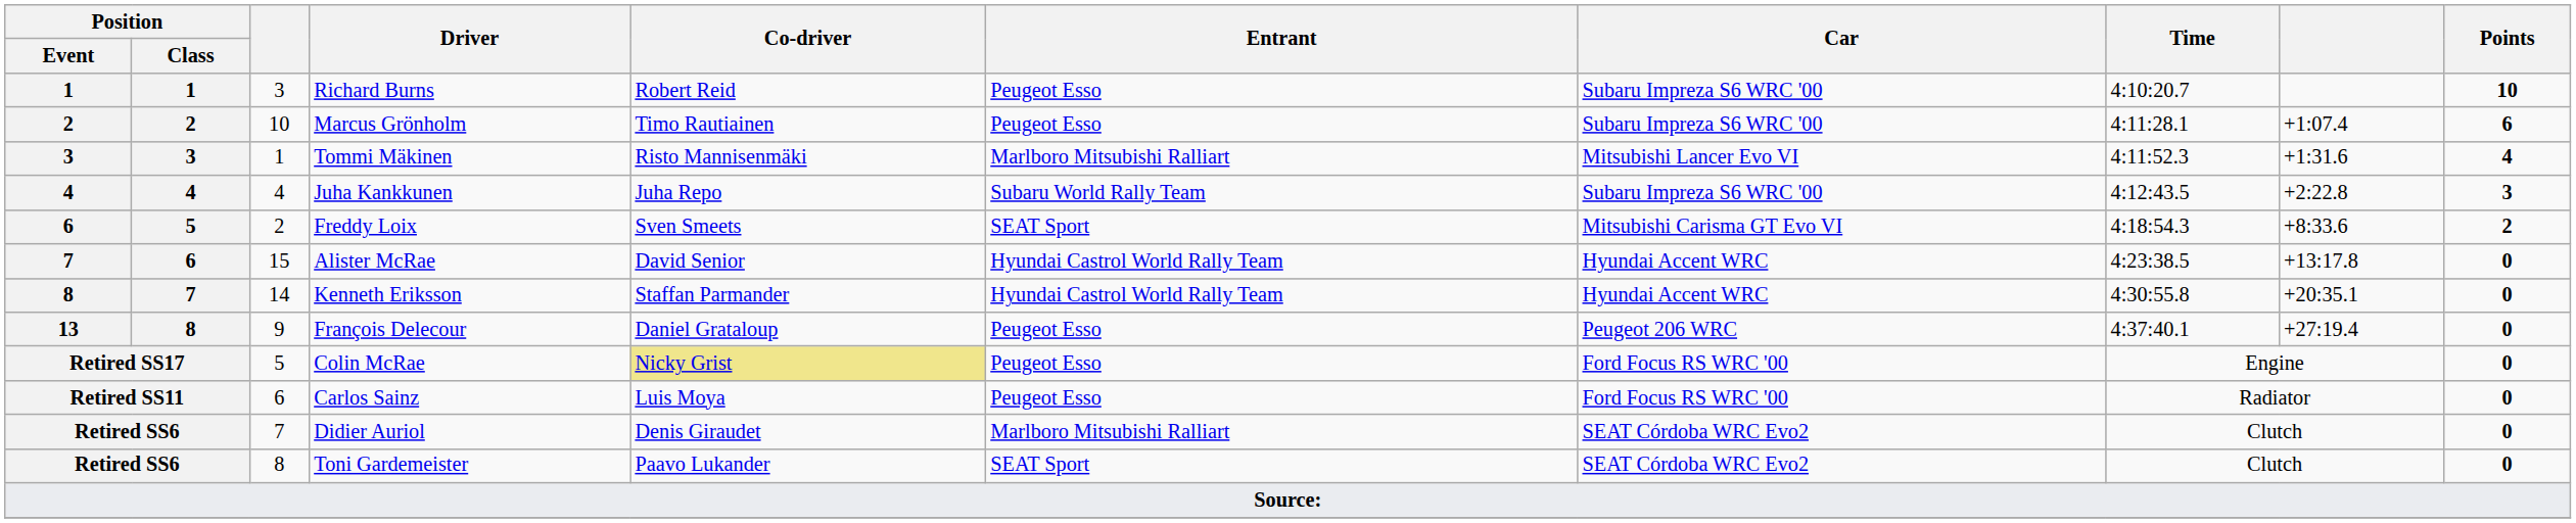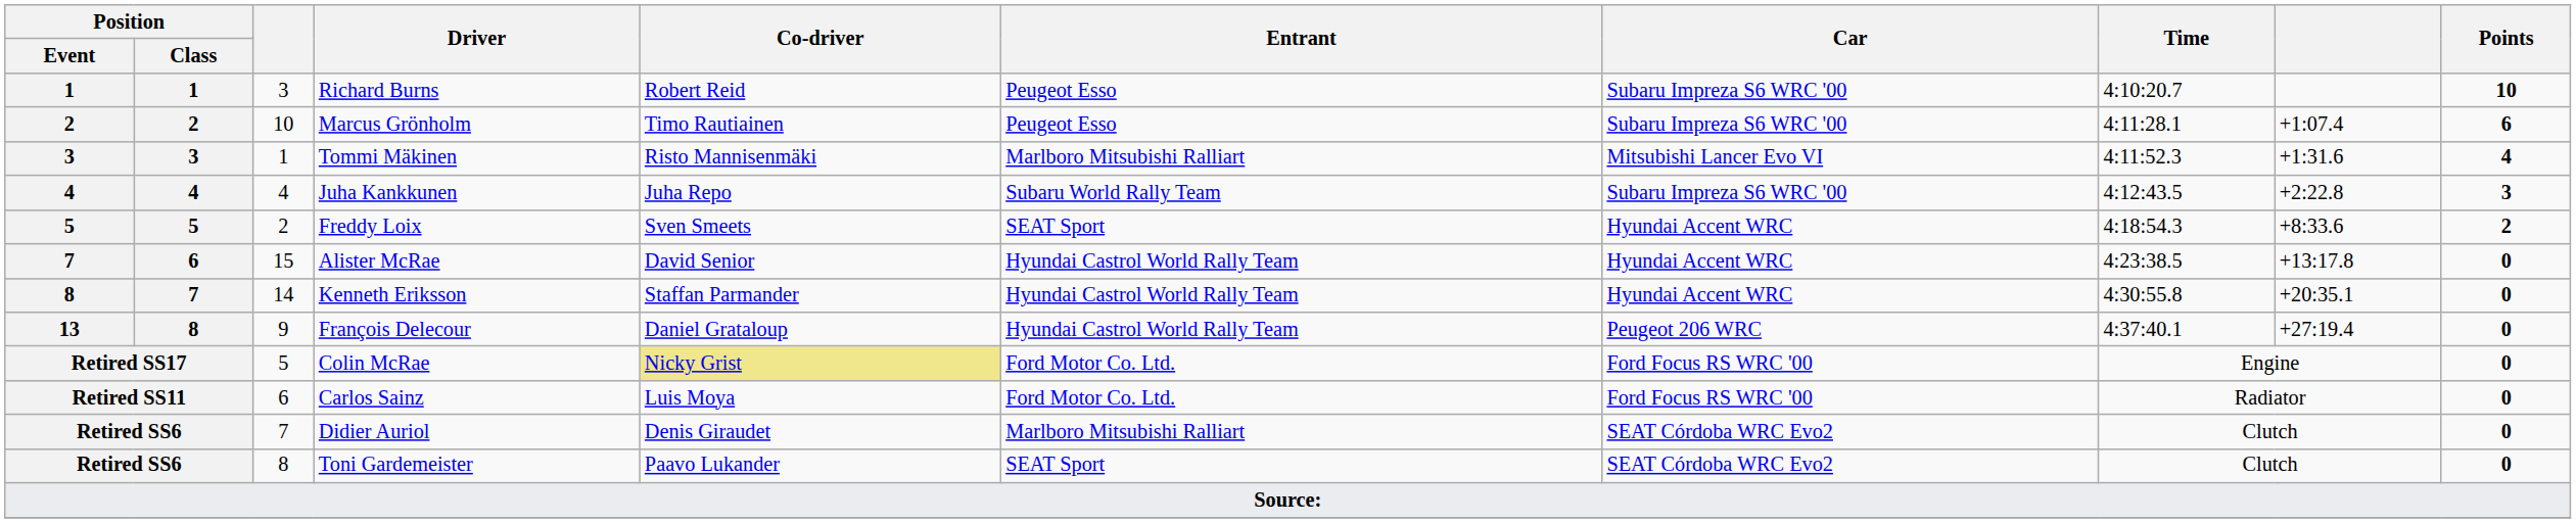 <table class="wikitable" width=85% style="font-size: 85%;">
 <tr>
 <th colspan="2">Position</th>
 <th rowspan="2"></th>
 <th rowspan="2">Driver</th>
 <th rowspan="2">Co-driver</th>
 <th rowspan="2">Entrant</th>
 <th rowspan="2">Car</th>
 <th rowspan="2">Time</th>
 <th rowspan="2"></th>
 <th rowspan="2">Points</th>
 </tr>
 <tr>
 <th>Event</th>
 <th>Class</th>
 </tr>
 <tr>
 <th>1</th>
 <th>1</th>
 <td align="center">3</td>
 <td> <a href='#'>Richard Burns</a></td>
 <td> <a href='#'>Robert Reid</a></td>
 <td> <a href='#'>Peugeot Esso</a></td>
 <td><a href='#'>Subaru Impreza S6 WRC '00</a></td>
 <td>4:10:20.7</td>
 <td></td>
 <td align="center"><strong>10</strong></td>
 </tr>
 <tr>
 <th>2</th>
 <th>2</th>
 <td align="center">10</td>
 <td> <a href='#'>Marcus Grönholm</a></td>
 <td> <a href='#'>Timo Rautiainen</a></td>
 <td> <a href='#'>Peugeot Esso</a></td>
 <td><a href='#'>Subaru Impreza S6 WRC '00</a></td>
 <td>4:11:28.1</td>
 <td>+1:07.4</td>
 <td align="center"><strong>6</strong></td>
 </tr>
 <tr>
 <th>3</th>
 <th>3</th>
 <td align="center">1</td>
 <td> <a href='#'>Tommi Mäkinen</a></td>
 <td> <a href='#'>Risto Mannisenmäki</a></td>
 <td> <a href='#'>Marlboro Mitsubishi Ralliart</a></td>
 <td><a href='#'>Mitsubishi Lancer Evo VI</a></td>
 <td>4:11:52.3</td>
 <td>+1:31.6</td>
 <td align="center"><strong>4</strong></td>
 </tr>
 <tr>
 <th>4</th>
 <th>4</th>
 <td align="center">4</td>
 <td> <a href='#'>Juha Kankkunen</a></td>
 <td> <a href='#'>Juha Repo</a></td>
 <td> <a href='#'>Subaru World Rally Team</a></td>
 <td><a href='#'>Subaru Impreza S6 WRC '00</a></td>
 <td>4:12:43.5</td>
 <td>+2:22.8</td>
 <td align="center"><strong>3</strong></td>
 </tr>
 <tr>
-<th>6</th>
+<th>5</th>
 <th>5</th>
 <td align="center">2</td>
 <td> <a href='#'>Freddy Loix</a></td>
 <td> <a href='#'>Sven Smeets</a></td>
 <td> <a href='#'>SEAT Sport</a></td>
-<td><a href='#'>Mitsubishi Carisma GT Evo VI</a></td>
+<td><a href='#'>Hyundai Accent WRC</a></td>
 <td>4:18:54.3</td>
 <td>+8:33.6</td>
 <td align="center"><strong>2</strong></td>
 </tr>
 <tr>
 <th>7</th>
 <th>6</th>
 <td align="center">15</td>
 <td> <a href='#'>Alister McRae</a></td>
 <td> <a href='#'>David Senior</a></td>
 <td> <a href='#'>Hyundai Castrol World Rally Team</a></td>
 <td><a href='#'>Hyundai Accent WRC</a></td>
 <td>4:23:38.5</td>
 <td>+13:17.8</td>
 <td align="center"><strong>0</strong></td>
 </tr>
 <tr>
 <th>8</th>
 <th>7</th>
 <td align="center">14</td>
 <td> <a href='#'>Kenneth Eriksson</a></td>
 <td> <a href='#'>Staffan Parmander</a></td>
 <td> <a href='#'>Hyundai Castrol World Rally Team</a></td>
 <td><a href='#'>Hyundai Accent WRC</a></td>
 <td>4:30:55.8</td>
 <td>+20:35.1</td>
 <td align="center"><strong>0</strong></td>
 </tr>
 <tr>
 <th>13</th>
 <th>8</th>
 <td align="center">9</td>
 <td> <a href='#'>François Delecour</a></td>
 <td> <a href='#'>Daniel Grataloup</a></td>
-<td> <a href='#'>Peugeot Esso</a></td>
+<td> <a href='#'>Hyundai Castrol World Rally Team</a></td>
 <td><a href='#'>Peugeot 206 WRC</a></td>
 <td>4:37:40.1</td>
 <td>+27:19.4</td>
 <td align="center"><strong>0</strong></td>
 </tr>
 <tr>
 <th colspan="2">Retired SS17</th>
 <td align="center">5</td>
 <td> <a href='#'>Colin McRae</a></td>
 <td style="background: khaki;"> <a href='#'>Nicky Grist</a></td>
-<td> <a href='#'>Peugeot Esso</a></td>
+<td> <a href='#'>Ford Motor Co. Ltd.</a></td>
 <td><a href='#'>Ford Focus RS WRC '00</a></td>
 <td align="center" colspan="2">Engine</td>
 <td align="center"><strong>0</strong></td>
 </tr>
 <tr>
 <th colspan="2">Retired SS11</th>
 <td align="center">6</td>
 <td> <a href='#'>Carlos Sainz</a></td>
 <td> <a href='#'>Luis Moya</a></td>
-<td> <a href='#'>Peugeot Esso</a></td>
+<td> <a href='#'>Ford Motor Co. Ltd.</a></td>
 <td><a href='#'>Ford Focus RS WRC '00</a></td>
 <td align="center" colspan="2">Radiator</td>
 <td align="center"><strong>0</strong></td>
 </tr>
 <tr>
 <th colspan="2">Retired SS6</th>
 <td align="center">7</td>
 <td> <a href='#'>Didier Auriol</a></td>
 <td> <a href='#'>Denis Giraudet</a></td>
 <td> <a href='#'>Marlboro Mitsubishi Ralliart</a></td>
 <td><a href='#'>SEAT Córdoba WRC Evo2</a></td>
 <td align="center" colspan="2">Clutch</td>
 <td align="center"><strong>0</strong></td>
 </tr>
 <tr>
 <th colspan="2">Retired SS6</th>
 <td align="center">8</td>
 <td> <a href='#'>Toni Gardemeister</a></td>
 <td> <a href='#'>Paavo Lukander</a></td>
 <td> <a href='#'>SEAT Sport</a></td>
 <td><a href='#'>SEAT Córdoba WRC Evo2</a></td>
 <td align="center" colspan="2">Clutch</td>
 <td align="center"><strong>0</strong></td>
 </tr>
 <tr>
 <td style="background-color:#EAECF0; text-align:center" colspan="10"><strong>Source:</strong></td>
 </tr>
 <tr>
 </tr>
 </table>
